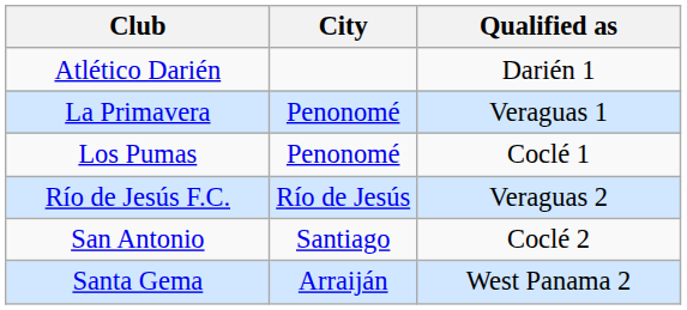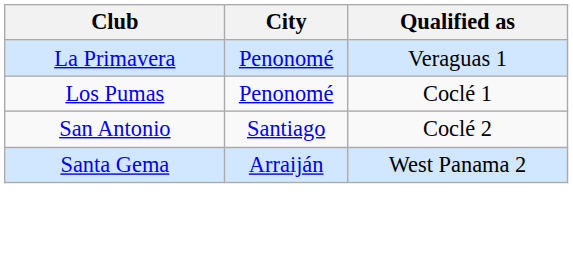 <table class="wikitable sortable" style="text-align: center">
 <tr>
 <th width="150">Club</th>
 <th width="80">City</th>
 <th width="150">Qualified as</th>
-</tr>
-<tr>
-<td><a href='#'>Atlético Darién</a></td>
-<td></td>
-<td>Darién 1</td>
 </tr>
 <tr bgcolor=#D0E7FF>
 <td><a href='#'>La Primavera</a></td>
 <td><a href='#'>Penonomé</a></td>
 <td>Veraguas 1</td>
 </tr>
 <tr>
 <td><a href='#'>Los Pumas</a></td>
 <td><a href='#'>Penonomé</a></td>
 <td>Coclé 1</td>
-</tr>
-<tr bgcolor=#D0E7FF>
-<td><a href='#'>Río de Jesús F.C.</a></td>
-<td><a href='#'>Río de Jesús</a></td>
-<td>Veraguas 2</td>
 </tr>
 <tr>
 <td><a href='#'>San Antonio</a></td>
 <td><a href='#'>Santiago</a></td>
 <td>Coclé 2</td>
 </tr>
 <tr bgcolor=#D0E7FF>
 <td><a href='#'>Santa Gema</a></td>
 <td><a href='#'>Arraiján</a></td>
 <td>West Panama 2</td>
 </tr>
 </table>
